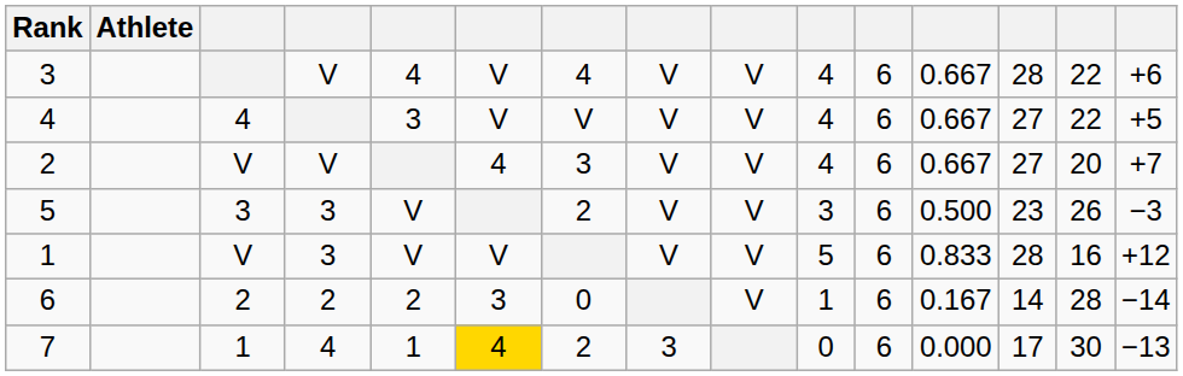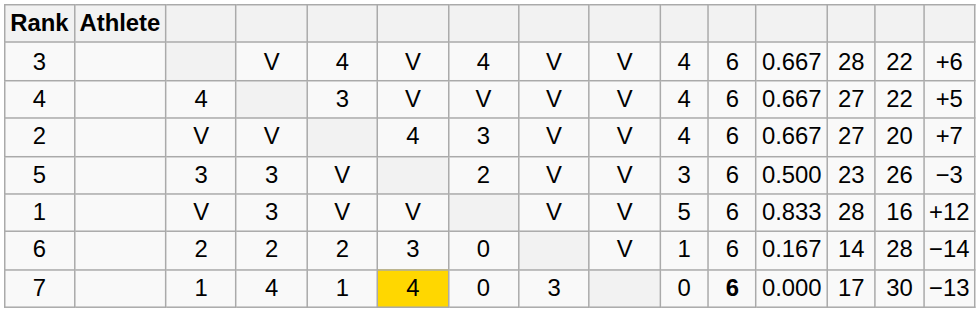 <table class="wikitable" style="text-align:center">
 <tr>
 <th width=30>Rank</th>
 <th>Athlete</th>
 <th width="40"></th>
 <th width="40"></th>
 <th width="40"></th>
 <th width="40"></th>
 <th width="40"></th>
 <th width="40"></th>
 <th width="40"></th>
 <th width="25"></th>
 <th width="25"></th>
 <th width="40"></th>
 <th width="25"></th>
 <th width="25"></th>
 <th width="25"></th>
 </tr>
 <tr>
 <td>3</td>
 <td align=left></td>
 <th></th>
 <td>V</td>
 <td>4</td>
 <td>V</td>
 <td>4</td>
 <td>V</td>
 <td>V</td>
 <td>4</td>
 <td>6</td>
 <td>0.667</td>
 <td>28</td>
 <td>22</td>
 <td>+6</td>
 </tr>
 <tr>
 <td>4</td>
 <td align=left></td>
 <td>4</td>
 <th></th>
 <td>3</td>
 <td>V</td>
 <td>V</td>
 <td>V</td>
 <td>V</td>
 <td>4</td>
 <td>6</td>
 <td>0.667</td>
 <td>27</td>
 <td>22</td>
 <td>+5</td>
 </tr>
 <tr>
 <td>2</td>
 <td align=left></td>
 <td>V</td>
 <td>V</td>
 <th></th>
 <td>4</td>
 <td>3</td>
 <td>V</td>
 <td>V</td>
 <td>4</td>
 <td>6</td>
 <td>0.667</td>
 <td>27</td>
 <td>20</td>
 <td>+7</td>
 </tr>
 <tr>
 <td>5</td>
 <td align=left></td>
 <td>3</td>
 <td>3</td>
 <td>V</td>
 <th></th>
 <td>2</td>
 <td>V</td>
 <td>V</td>
 <td>3</td>
 <td>6</td>
 <td>0.500</td>
 <td>23</td>
 <td>26</td>
 <td>−3</td>
 </tr>
 <tr>
 <td>1</td>
 <td align=left></td>
 <td>V</td>
 <td>3</td>
 <td>V</td>
 <td>V</td>
 <th></th>
 <td>V</td>
 <td>V</td>
 <td>5</td>
 <td>6</td>
 <td>0.833</td>
 <td>28</td>
 <td>16</td>
 <td>+12</td>
 </tr>
 <tr>
 <td>6</td>
 <td align=left></td>
 <td>2</td>
 <td>2</td>
 <td>2</td>
 <td>3</td>
 <td>0</td>
 <th></th>
 <td>V</td>
 <td>1</td>
 <td>6</td>
 <td>0.167</td>
 <td>14</td>
 <td>28</td>
 <td>−14</td>
 </tr>
 <tr>
 <td>7</td>
 <td align=left></td>
 <td>1</td>
 <td>4</td>
 <td>1</td>
 <td style="background: gold;">4</td>
-<td>2</td>
+<td>0</td>
 <td>3</td>
 <th></th>
 <td>0</td>
-<td>6</td>
+<td><strong>6</strong></td>
 <td>0.000</td>
 <td>17</td>
 <td>30</td>
 <td>−13</td>
 </tr>
 </table>
